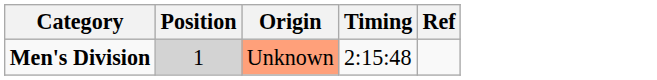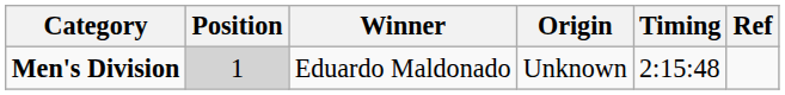 <table class="wikitable">
 <tr>
 <th>Category</th>
 <th>Position</th>
+<th>Winner</th>
 <th>Origin</th>
 <th>Timing</th>
 <th>Ref</th>
 </tr>
 <tr>
 <td><strong>Men's Division</strong></td>
 <td style="background: lightgrey; text-align:center;">1</td>
-<td style="background: lightsalmon;">Unknown</td>
+<td>Eduardo Maldonado</td>
+<td>Unknown</td>
 <td>2:15:48</td>
 <td></td>
 </tr>
 </table>
